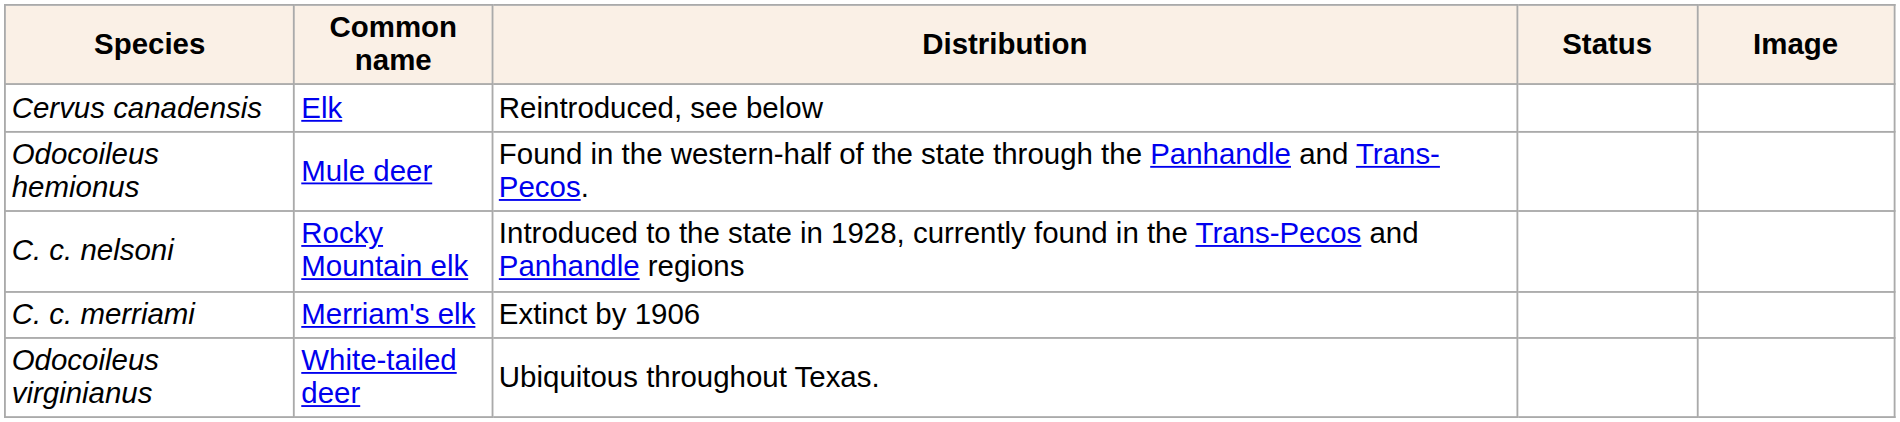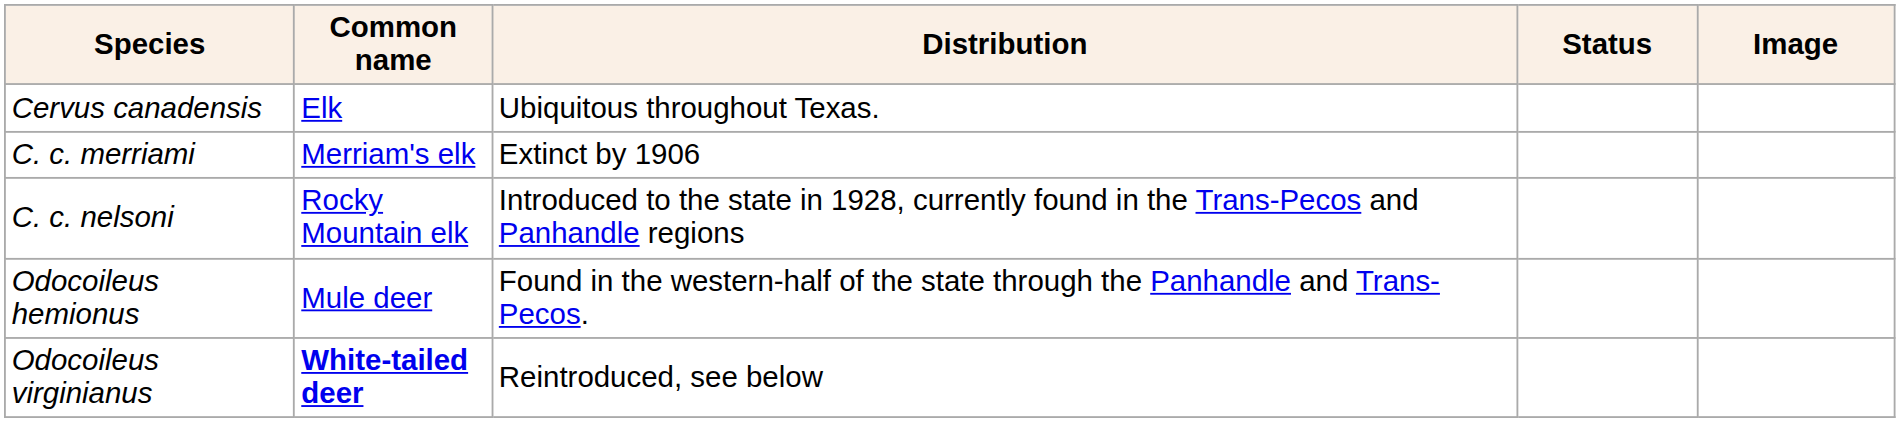 <table class="sortable wikitable plainrowheaders" border="0" style="background:#ffffff" align="top" class="sortable wikitable">
 <tr ->
 <th scope="col" style="background-color:Linen; color:Black" width=150 px>Species</th>
 <th scope="col" style="background-color:Linen; color:Black" width=100 px>Common name</th>
 <th scope="col" style="background:Linen; color:Black" width=550 px>Distribution</th>
 <th scope="col" style="background-color:Linen; color:Black" width=90 px>Status</th>
 <th scope="col" style="background:Linen; color:Black" width=100 px>Image</th>
 </tr>
 <tr>
 <td !scope="row" style="background:#ffffff"><em>Cervus canadensis</em></td>
 <td><a href='#'>Elk</a></td>
-<td>Reintroduced, see below</td>
+<td>Ubiquitous throughout Texas.</td>
+<td></td>
+<td></td>
+</tr>
+<tr>
+<td !scope="row" style="background:#ffffff"><em>C. c. merriami</em></td>
+<td><a href='#'>Merriam's elk</a></td>
+<td>Extinct by 1906</td>
+<td></td>
+<td></td>
+</tr>
+<tr>
+<td !scope="row" style="background:#ffffff"><em>C. c. nelsoni</em></td>
+<td><a href='#'>Rocky Mountain elk</a></td>
+<td>Introduced to the state in 1928, currently found in the <a href='#'>Trans-Pecos</a> and <a href='#'>Panhandle</a> regions</td>
 <td></td>
 <td></td>
 </tr>
 <tr>
 <td !scope="row" style="background:#ffffff"><em>Odocoileus hemionus</em></td>
 <td><a href='#'>Mule deer</a></td>
 <td>Found in the western-half of the state through the <a href='#'>Panhandle</a> and <a href='#'>Trans-Pecos</a>.</td>
 <td></td>
 <td></td>
 </tr>
 <tr>
-<td !scope="row" style="background:#ffffff"><em>C. c. nelsoni</em></td>
-<td><a href='#'>Rocky Mountain elk</a></td>
-<td>Introduced to the state in 1928, currently found in the <a href='#'>Trans-Pecos</a> and <a href='#'>Panhandle</a> regions</td>
-<td></td>
-<td></td>
-</tr>
-<tr>
-<td !scope="row" style="background:#ffffff"><em>C. c. merriami</em></td>
-<td><a href='#'>Merriam's elk</a></td>
-<td>Extinct by 1906</td>
-<td></td>
-<td></td>
-</tr>
-<tr>
 <td !scope="row" style="background:#ffffff"><em>Odocoileus virginianus</em></td>
-<td><a href='#'>White-tailed deer</a></td>
-<td>Ubiquitous throughout Texas.</td>
+<td><strong><a href='#'>White-tailed deer</a></strong></td>
+<td>Reintroduced, see below</td>
 <td></td>
 <td></td>
 </tr>
 </table>
